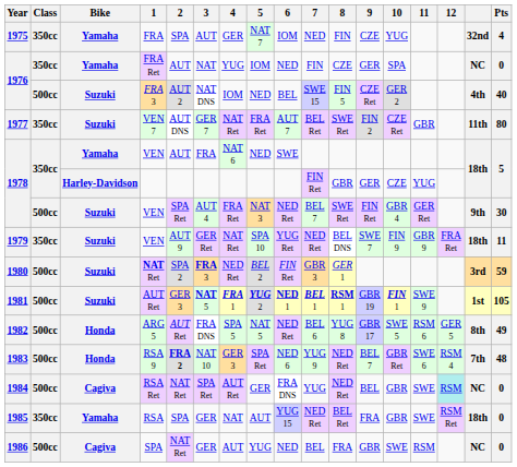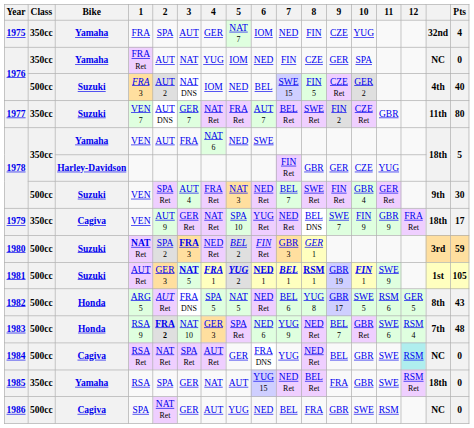 <table class="wikitable" style="text-align:center; font-size:90%;">
 <tr>
 <th>Year</th>
 <th>Class</th>
 <th>Bike</th>
 <th>1</th>
 <th>2</th>
 <th>3</th>
 <th>4</th>
 <th>5</th>
 <th>6</th>
 <th>7</th>
 <th>8</th>
 <th>9</th>
 <th>10</th>
 <th>11</th>
 <th>12</th>
 <th></th>
 <th>Pts</th>
 </tr>
 <tr>
 <th><a href='#'>1975</a></th>
 <th>350cc</th>
 <th><a href='#'>Yamaha</a></th>
 <td><a href='#'>FRA</a></td>
 <td><a href='#'>SPA</a></td>
 <td><a href='#'>AUT</a></td>
 <td><a href='#'>GER</a></td>
 <td style="background:#DFFFDF;"><a href='#'>NAT</a><br><small>7</small></td>
 <td><a href='#'>IOM</a></td>
 <td><a href='#'>NED</a></td>
 <td><a href='#'>FIN</a></td>
 <td><a href='#'>CZE</a></td>
 <td><a href='#'>YUG</a></td>
 <td></td>
 <td></td>
 <th>32nd</th>
 <th>4</th>
 </tr>
 <tr>
 <th rowspan=2><a href='#'>1976</a></th>
 <th>350cc</th>
 <th><a href='#'>Yamaha</a></th>
 <td style="background:#EFCFFF;"><a href='#'>FRA</a><br><small>Ret</small></td>
 <td><a href='#'>AUT</a></td>
 <td><a href='#'>NAT</a></td>
 <td><a href='#'>YUG</a></td>
 <td><a href='#'>IOM</a></td>
 <td><a href='#'>NED</a></td>
 <td><a href='#'>FIN</a></td>
 <td><a href='#'>CZE</a></td>
 <td><a href='#'>GER</a></td>
 <td><a href='#'>SPA</a></td>
 <td></td>
 <td></td>
 <th>NC</th>
 <th>0</th>
 </tr>
 <tr>
 <th>500cc</th>
 <th><a href='#'>Suzuki</a></th>
 <td style="background:#FFDF9F;"><em><a href='#'>FRA</a></em><br><small>3</small></td>
 <td style="background:#DFDFDF;"><a href='#'>AUT</a><br><small>2</small></td>
 <td style="background:#FFFFFF;"><a href='#'>NAT</a><br><small>DNS</small></td>
 <td><a href='#'>IOM</a></td>
 <td><a href='#'>NED</a></td>
 <td><a href='#'>BEL</a></td>
 <td style="background:#CFCFFF;"><a href='#'>SWE</a><br><small>15</small></td>
 <td style="background:#DFFFDF;"><a href='#'>FIN</a><br><small>5</small></td>
 <td style="background:#EFCFFF;"><a href='#'>CZE</a><br><small>Ret</small></td>
 <td style="background:#DFDFDF;"><a href='#'>GER</a><br><small>2</small></td>
 <td></td>
 <td></td>
 <th>4th</th>
 <th>40</th>
 </tr>
 <tr>
 <th><a href='#'>1977</a></th>
 <th>350cc</th>
 <th><a href='#'>Suzuki</a></th>
 <td style="background:#DFFFDF;"><a href='#'>VEN</a><br><small>7</small></td>
 <td style="background:#FFFFFF;"><a href='#'>AUT</a><br><small>DNS</small></td>
 <td style="background:#DFFFDF;"><a href='#'>GER</a><br><small>7</small></td>
 <td style="background:#EFCFFF;"><a href='#'>NAT</a><br><small>Ret</small></td>
 <td style="background:#EFCFFF;"><a href='#'>FRA</a><br><small>Ret</small></td>
 <td style="background:#DFFFDF;"><a href='#'>AUT</a><br><small>7</small></td>
 <td style="background:#EFCFFF;"><a href='#'>BEL</a><br><small>Ret</small></td>
 <td style="background:#EFCFFF;"><a href='#'>SWE</a><br><small>Ret</small></td>
 <td style="background:#DFDFDF;"><a href='#'>FIN</a><br><small>2</small></td>
 <td style="background:#EFCFFF;"><a href='#'>CZE</a><br><small>Ret</small></td>
 <td><a href='#'>GBR</a></td>
 <td></td>
 <th>11th</th>
 <th>80</th>
 </tr>
 <tr>
 <th rowspan=3><a href='#'>1978</a></th>
 <th rowspan=2>350cc</th>
 <th><a href='#'>Yamaha</a></th>
 <td><a href='#'>VEN</a></td>
 <td><a href='#'>AUT</a></td>
 <td><a href='#'>FRA</a></td>
 <td style="background:#DFFFDF;"><a href='#'>NAT</a><br><small>6</small></td>
 <td><a href='#'>NED</a></td>
 <td><a href='#'>SWE</a></td>
 <td></td>
 <td></td>
 <td></td>
 <td></td>
 <td></td>
 <td></td>
 <th rowspan=2>18th</th>
 <th rowspan=2>5</th>
 </tr>
 <tr>
 <th><a href='#'>Harley-Davidson</a></th>
 <td></td>
 <td></td>
 <td></td>
 <td></td>
 <td></td>
 <td></td>
 <td style="background:#EFCFFF;"><a href='#'>FIN</a><br><small>Ret</small></td>
 <td><a href='#'>GBR</a></td>
 <td><a href='#'>GER</a></td>
 <td><a href='#'>CZE</a></td>
 <td><a href='#'>YUG</a></td>
 <td></td>
 </tr>
 <tr>
 <th>500cc</th>
 <th><a href='#'>Suzuki</a></th>
 <td><a href='#'>VEN</a></td>
 <td style="background:#EFCFFF;"><a href='#'>SPA</a><br><small>Ret</small></td>
 <td style="background:#DFFFDF;"><a href='#'>AUT</a><br><small>4</small></td>
 <td style="background:#EFCFFF;"><a href='#'>FRA</a><br><small>Ret</small></td>
 <td style="background:#FFDF9F;"><a href='#'>NAT</a><br><small>3</small></td>
 <td style="background:#EFCFFF;"><a href='#'>NED</a><br><small>Ret</small></td>
 <td style="background:#DFFFDF;"><a href='#'>BEL</a><br><small>7</small></td>
 <td style="background:#EFCFFF;"><a href='#'>SWE</a><br><small>Ret</small></td>
 <td style="background:#EFCFFF;"><a href='#'>FIN</a><br><small>Ret</small></td>
 <td style="background:#DFFFDF;"><a href='#'>GBR</a><br><small>4</small></td>
 <td style="background:#EFCFFF;"><a href='#'>GER</a><br><small>Ret</small></td>
 <td></td>
 <th>9th</th>
 <th>30</th>
 </tr>
 <tr>
 <th><a href='#'>1979</a></th>
 <th>350cc</th>
-<th><a href='#'>Suzuki</a></th>
+<th><a href='#'>Cagiva</a></th>
 <td><a href='#'>VEN</a></td>
 <td style="background:#DFFFDF;"><a href='#'>AUT</a><br><small>9</small></td>
 <td style="background:#EFCFFF;"><a href='#'>GER</a><br><small>Ret</small></td>
 <td style="background:#EFCFFF;"><a href='#'>NAT</a><br><small>Ret</small></td>
 <td style="background:#DFFFDF;"><a href='#'>SPA</a><br><small>10</small></td>
 <td style="background:#EFCFFF;"><a href='#'>YUG</a><br><small>Ret</small></td>
 <td style="background:#EFCFFF;"><a href='#'>NED</a><br><small>Ret</small></td>
 <td style="background:#FFFFFF;"><a href='#'>BEL</a><br><small>DNS</small></td>
 <td style="background:#DFFFDF;"><a href='#'>SWE</a><br><small>7</small></td>
 <td style="background:#DFFFDF;"><a href='#'>FIN</a><br><small>9</small></td>
 <td style="background:#DFFFDF;"><a href='#'>GBR</a><br><small>9</small></td>
 <td style="background:#EFCFFF;"><a href='#'>FRA</a><br><small>Ret</small></td>
 <th>18th</th>
-<th>11</th>
+<th>17</th>
 </tr>
 <tr>
 <th><a href='#'>1980</a></th>
 <th>500cc</th>
 <th><a href='#'>Suzuki</a></th>
 <td style="background:#EFCFFF;"><strong><a href='#'>NAT</a></strong><br><small>Ret</small></td>
 <td style="background:#DFDFDF;"><a href='#'>SPA</a><br><small>2</small></td>
 <td style="background:#FFDF9F;"><strong><a href='#'>FRA</a></strong><br><small>3</small></td>
 <td style="background:#EFCFFF;"><a href='#'>NED</a><br><small>Ret</small></td>
 <td style="background:#DFDFDF;"><em><a href='#'>BEL</a></em><br><small>2</small></td>
 <td style="background:#EFCFFF;"><em><a href='#'>FIN</a></em><br><small>Ret</small></td>
 <td style="background:#FFDF9F;"><a href='#'>GBR</a><br><small>3</small></td>
 <td style="background:#FFFFBF;"><em><a href='#'>GER</a></em><br><small>1</small></td>
 <td></td>
 <td></td>
 <td></td>
 <td></td>
 <th style="background:#FFDF9F;">3rd</th>
 <th style="background:#FFDF9F;">59</th>
 </tr>
 <tr>
 <th><a href='#'>1981</a></th>
 <th>500cc</th>
 <th><a href='#'>Suzuki</a></th>
 <td style="background:#EFCFFF;"><a href='#'>AUT</a><br><small>Ret</small></td>
 <td style="background:#FFDF9F;"><a href='#'>GER</a><br><small>3</small></td>
 <td style="background:#DFFFDF;"><strong><a href='#'>NAT</a></strong><br><small>5</small></td>
 <td style="background:#FFFFBF;"><strong><em><a href='#'>FRA</a></em></strong><br><small>1</small></td>
 <td style="background:#DFDFDF;"><strong><em><a href='#'>YUG</a></em></strong><br><small>2</small></td>
 <td style="background:#FFFFBF;"><strong><a href='#'>NED</a></strong><br><small>1</small></td>
 <td style="background:#FFFFBF;"><strong><em><a href='#'>BEL</a></em></strong><br><small>1</small></td>
 <td style="background:#FFFFBF;"><strong><a href='#'>RSM</a></strong><br><small>1</small></td>
 <td style="background:#CFCFFF;"><a href='#'>GBR</a><br><small>19</small></td>
 <td style="background:#FFFFBF;"><strong><em><a href='#'>FIN</a></em></strong><br><small>1</small></td>
 <td style="background:#DFFFDF;"><a href='#'>SWE</a><br><small>9</small></td>
 <td></td>
 <th style="background:#FFFFBF;">1st</th>
 <th style="background:#FFFFBF;">105</th>
 </tr>
 <tr>
 <th><a href='#'>1982</a></th>
 <th>500cc</th>
 <th><a href='#'>Honda</a></th>
 <td style="background:#DFFFDF;"><a href='#'>ARG</a><br><small>5</small></td>
 <td style="background:#EFCFFF;"><em><a href='#'>AUT</a></em><br><small>Ret</small></td>
 <td style="background:#FFFFFF;"><a href='#'>FRA</a><br><small>DNS</small></td>
 <td style="background:#DFFFDF;"><a href='#'>SPA</a><br><small>5</small></td>
 <td style="background:#DFFFDF;"><a href='#'>NAT</a><br><small>5</small></td>
 <td style="background:#EFCFFF;"><a href='#'>NED</a><br><small>Ret</small></td>
 <td style="background:#DFFFDF;"><a href='#'>BEL</a><br><small>6</small></td>
 <td style="background:#DFFFDF;"><a href='#'>YUG</a><br><small>8</small></td>
 <td style="background:#CFCFFF;"><a href='#'>GBR</a><br><small>17</small></td>
 <td style="background:#DFFFDF;"><a href='#'>SWE</a><br><small>5</small></td>
 <td style="background:#DFFFDF;"><a href='#'>RSM</a><br><small>6</small></td>
 <td style="background:#DFFFDF;"><a href='#'>GER</a><br><small>5</small></td>
 <th>8th</th>
-<th>49</th>
+<th>43</th>
 </tr>
 <tr>
 <th><a href='#'>1983</a></th>
 <th>500cc</th>
 <th><a href='#'>Honda</a></th>
 <td style="background:#DFFFDF;"><a href='#'>RSA</a><br><small>9</small></td>
 <td style="background:#DFDFDF;"><strong><a href='#'>FRA</a><br><small>2</small></strong></td>
 <td style="background:#DFFFDF;"><a href='#'>NAT</a><br><small>10</small></td>
 <td style="background:#FFDF9F;"><a href='#'>GER</a><br><small>3</small></td>
 <td style="background:#EFCFFF;"><a href='#'>SPA</a><br><small>Ret</small></td>
 <td style="background:#DFFFDF;"><a href='#'>NED</a><br><small>6</small></td>
 <td style="background:#DFFFDF;"><a href='#'>YUG</a><br><small>9</small></td>
 <td style="background:#EFCFFF;"><a href='#'>NED</a><br><small>Ret</small></td>
 <td style="background:#DFFFDF;"><a href='#'>BEL</a><br><small>7</small></td>
 <td style="background:#EFCFFF;"><a href='#'>GBR</a><br><small>Ret</small></td>
 <td style="background:#DFFFDF;"><a href='#'>SWE</a><br><small>6</small></td>
 <td style="background:#DFFFDF;"><a href='#'>RSM</a><br><small>4</small></td>
 <th>7th</th>
 <th>48</th>
 </tr>
 <tr>
 <th><a href='#'>1984</a></th>
 <th>500cc</th>
 <th><a href='#'>Cagiva</a></th>
 <td style="background:#EFCFFF;"><a href='#'>RSA</a><br><small>Ret</small></td>
 <td style="background:#EFCFFF;"><a href='#'>NAT</a><br><small>Ret</small></td>
 <td style="background:#EFCFFF;"><a href='#'>SPA</a><br><small>Ret</small></td>
 <td style="background:#EFCFFF;"><a href='#'>AUT</a><br><small>Ret</small></td>
 <td><a href='#'>GER</a></td>
 <td style="background:#FFFFFF;"><a href='#'>FRA</a><br><small>DNS</small></td>
 <td><a href='#'>YUG</a></td>
 <td style="background:#EFCFFF;"><a href='#'>NED</a><br><small>Ret</small></td>
 <td><a href='#'>BEL</a></td>
 <td><a href='#'>GBR</a></td>
 <td><a href='#'>SWE</a></td>
 <td style="background: paleturquoise;"><a href='#'>RSM</a></td>
 <th>NC</th>
 <th>0</th>
 </tr>
 <tr>
 <th><a href='#'>1985</a></th>
 <th>350cc</th>
 <th><a href='#'>Yamaha</a></th>
 <td><a href='#'>RSA</a></td>
 <td><a href='#'>SPA</a></td>
 <td><a href='#'>GER</a></td>
 <td><a href='#'>NAT</a></td>
 <td><a href='#'>AUT</a></td>
 <td style="background:#CFCFFF;"><a href='#'>YUG</a><br><small>15</small></td>
 <td style="background:#EFCFFF;"><a href='#'>NED</a><br><small>Ret</small></td>
 <td style="background:#EFCFFF;"><a href='#'>BEL</a><br><small>Ret</small></td>
 <td><a href='#'>FRA</a></td>
 <td><a href='#'>GBR</a></td>
 <td><a href='#'>SWE</a></td>
 <td style="background:#EFCFFF;"><a href='#'>RSM</a><br><small>Ret</small></td>
 <th>18th</th>
 <th>0</th>
 </tr>
 <tr>
 <th><a href='#'>1986</a></th>
 <th>500cc</th>
 <th><a href='#'>Cagiva</a></th>
 <td><a href='#'>SPA</a></td>
 <td style="background:#EFCFFF;"><a href='#'>NAT</a><br><small>Ret</small></td>
 <td><a href='#'>GER</a></td>
 <td><a href='#'>AUT</a></td>
 <td><a href='#'>YUG</a></td>
 <td><a href='#'>NED</a></td>
 <td><a href='#'>BEL</a></td>
 <td><a href='#'>FRA</a></td>
 <td><a href='#'>GBR</a></td>
 <td><a href='#'>SWE</a></td>
 <td><a href='#'>RSM</a></td>
 <td></td>
 <th>NC</th>
 <th>0</th>
 </tr>
 </table>
